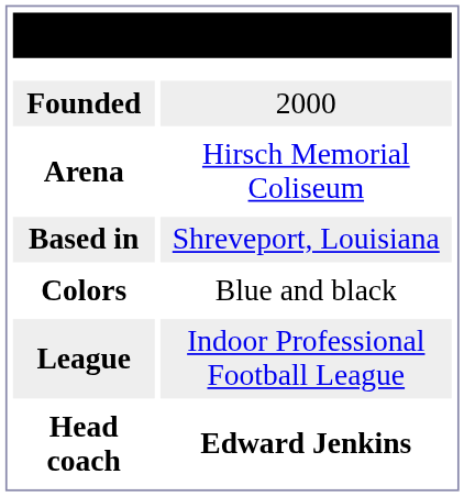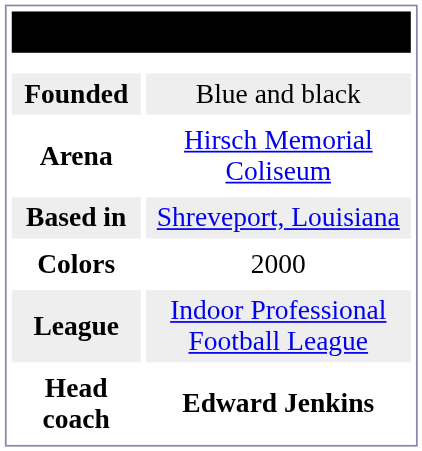 <table style="margin:5px; border:1px solid #8888AA;" align=right cellpadding=3 cellspacing=3 width=240>
 <tr align="center" bgcolor= "#000000">
 <td colspan=2><span><strong>Shreveport-Bossier Bombers</strong></span></td>
 </tr>
 <tr align="center">
 <td colspan=2></td>
 </tr>
 <tr align="center" bgcolor="#eeeeee">
 <td><strong>Founded</strong></td>
-<td>2000</td>
+<td>Blue and black</td>
 </tr>
 <tr align="center">
 <td><strong>Arena</strong></td>
 <td><a href='#'>Hirsch Memorial Coliseum</a></td>
 </tr>
 <tr align="center" bgcolor="#eeeeee">
 <td><strong>Based in</strong></td>
 <td><a href='#'>Shreveport, Louisiana</a></td>
 </tr>
 <tr align="center">
 <td><strong>Colors</strong></td>
-<td>Blue and black</td>
+<td>2000</td>
 </tr>
 <tr align="center" bgcolor="#eeeeee">
 <td><strong>League</strong></td>
 <td><a href='#'>Indoor Professional Football League</a></td>
 </tr>
 <tr align="center">
 <td><strong>Head coach</strong></td>
 <td><strong>Edward Jenkins</strong></td>
 </tr>
 </table>
